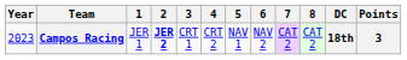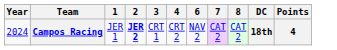 <table class="wikitable" style="text-align:center; font-size:85%">
 <tr>
 <th>Year</th>
 <th>Team</th>
 <th>1</th>
 <th>2</th>
 <th>3</th>
 <th>4</th>
-<th>5</th>
 <th>6</th>
 <th>7</th>
 <th>8</th>
 <th>DC</th>
 <th>Points</th>
 </tr>
 <tr>
-<td><a href='#'>2023</a></td>
+<td><a href='#'>2024</a></td>
 <th nowrap><a href='#'>Campos Racing</a></th>
 <td style="background:#;"><a href='#'>JER<br>1</a><br></td>
 <td style="background:#;"><strong><a href='#'>JER<br>2</a><br></strong></td>
 <td style="background:#;"><a href='#'>CRT<br>1</a><br></td>
 <td style="background:#;"><a href='#'>CRT<br>2</a><br></td>
-<td style="background:#;"><a href='#'>NAV<br>1</a><br></td>
 <td style="background:#;"><a href='#'>NAV<br>2</a><br></td>
 <td style="background:#efcfff;"><a href='#'>CAT<br>2</a><br></td>
 <td style="background:#DFFFDF;"><a href='#'>CAT<br>2</a><br></td>
 <th style="background:#;">18th</th>
-<th style="background:#;">3</th>
+<th style="background:#;">4</th>
 </tr>
 </table>
